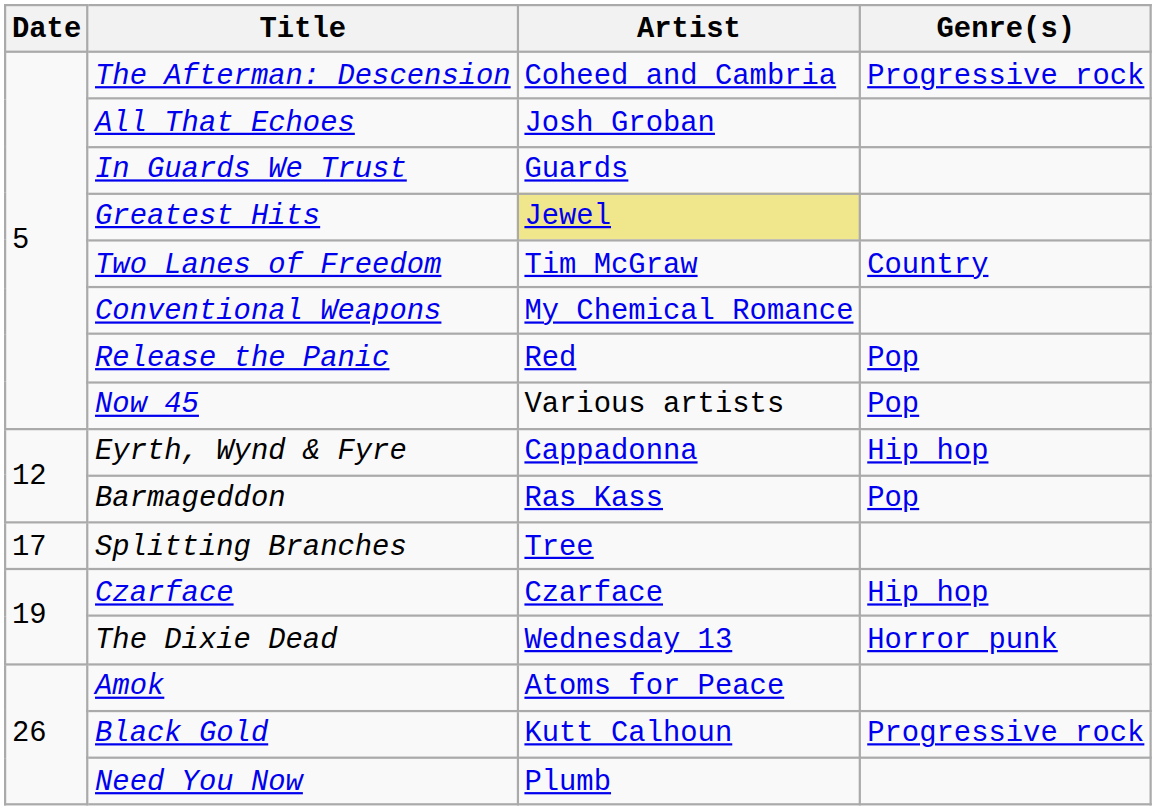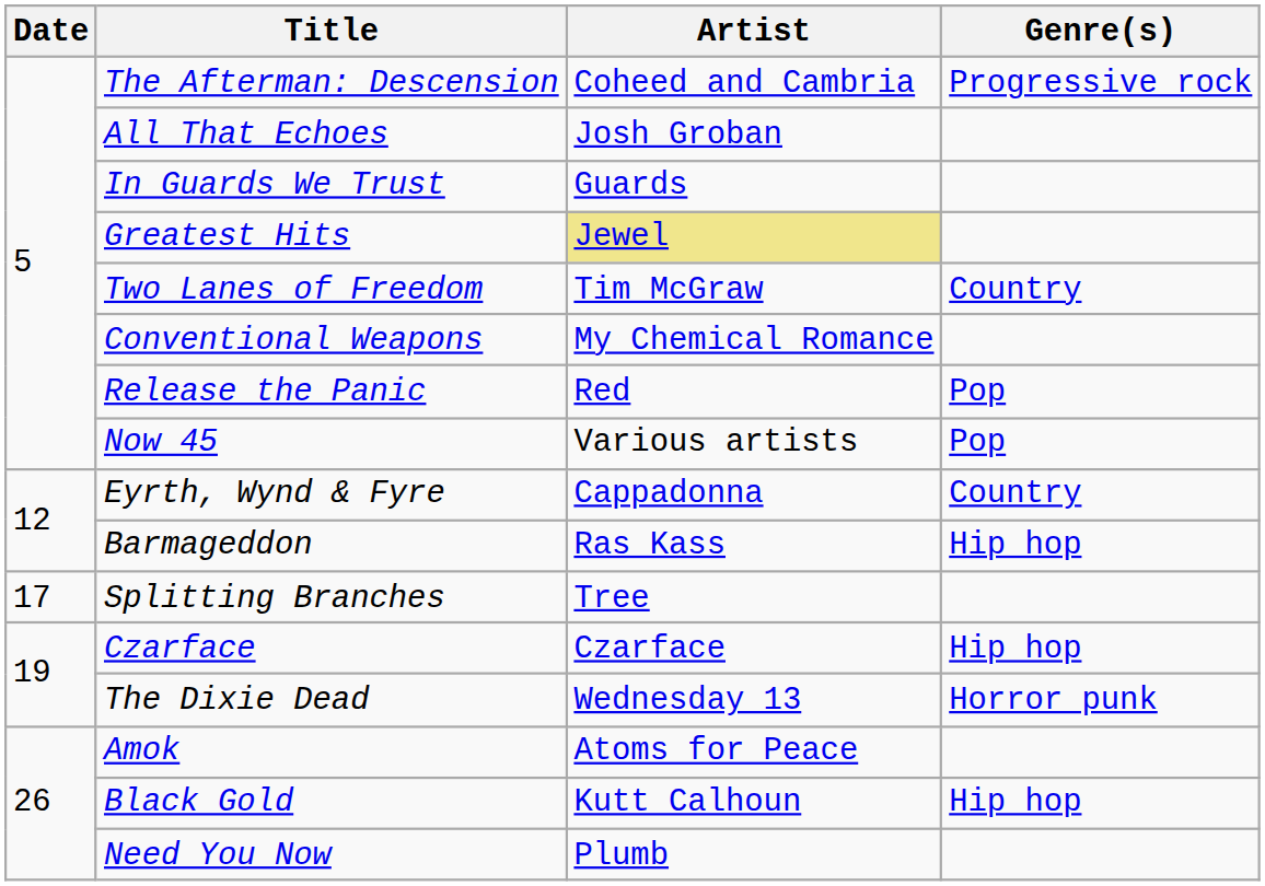 <table class="wikitable" style="text-align: left;">
 <tr>
 <th>Date</th>
 <th>Title</th>
 <th>Artist</th>
 <th>Genre(s)</th>
 </tr>
 <tr>
 <td rowspan="8">5</td>
 <td><em><a href='#'>The Afterman: Descension</a></em></td>
 <td><a href='#'>Coheed and Cambria</a></td>
 <td><a href='#'>Progressive rock</a></td>
 </tr>
 <tr>
 <td><em><a href='#'>All That Echoes</a></em></td>
 <td><a href='#'>Josh Groban</a></td>
 <td></td>
 </tr>
 <tr>
 <td><em><a href='#'>In Guards We Trust</a></em></td>
 <td><a href='#'>Guards</a></td>
 <td></td>
 </tr>
 <tr>
 <td><em><a href='#'>Greatest Hits</a></em></td>
 <td style="background: khaki;"><a href='#'>Jewel</a></td>
 <td></td>
 </tr>
 <tr>
 <td><em><a href='#'>Two Lanes of Freedom</a></em></td>
 <td><a href='#'>Tim McGraw</a></td>
 <td><a href='#'>Country</a></td>
 </tr>
 <tr>
 <td><em><a href='#'>Conventional Weapons</a></em></td>
 <td><a href='#'>My Chemical Romance</a></td>
 <td></td>
 </tr>
 <tr>
 <td><em><a href='#'>Release the Panic</a></em></td>
 <td><a href='#'>Red</a></td>
 <td><a href='#'>Pop</a></td>
 </tr>
 <tr>
 <td><em><a href='#'>Now 45</a></em></td>
 <td>Various artists</td>
 <td><a href='#'>Pop</a></td>
 </tr>
 <tr>
 <td rowspan="2">12</td>
 <td><em>Eyrth, Wynd & Fyre</em></td>
 <td><a href='#'>Cappadonna</a></td>
-<td><a href='#'>Hip hop</a></td>
+<td><a href='#'>Country</a></td>
 </tr>
 <tr>
 <td><em>Barmageddon</em></td>
 <td><a href='#'>Ras Kass</a></td>
-<td><a href='#'>Pop</a></td>
+<td><a href='#'>Hip hop</a></td>
 </tr>
 <tr>
 <td>17</td>
 <td><em>Splitting Branches</em></td>
 <td><a href='#'>Tree</a></td>
 <td></td>
 </tr>
 <tr>
 <td rowspan="2">19</td>
 <td><em><a href='#'>Czarface</a></em></td>
 <td><a href='#'>Czarface</a></td>
 <td><a href='#'>Hip hop</a></td>
 </tr>
 <tr>
 <td><em>The Dixie Dead</em></td>
 <td><a href='#'>Wednesday 13</a></td>
 <td><a href='#'>Horror punk</a></td>
 </tr>
 <tr>
 <td rowspan="3">26</td>
 <td><em><a href='#'>Amok</a></em></td>
 <td><a href='#'>Atoms for Peace</a></td>
 <td></td>
 </tr>
 <tr>
 <td><em><a href='#'>Black Gold</a></em></td>
 <td><a href='#'>Kutt Calhoun</a></td>
-<td><a href='#'>Progressive rock</a></td>
+<td><a href='#'>Hip hop</a></td>
 </tr>
 <tr>
 <td><em><a href='#'>Need You Now</a></em></td>
 <td><a href='#'>Plumb</a></td>
 <td></td>
 </tr>
 </table>
